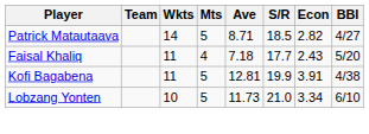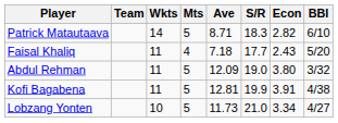 <table class="wikitable">
 <tr>
 <th>Player</th>
 <th>Team</th>
 <th>Wkts</th>
 <th>Mts</th>
 <th>Ave</th>
 <th>S/R</th>
 <th>Econ</th>
 <th>BBI</th>
 </tr>
 <tr>
 <td><a href='#'>Patrick Matautaava</a></td>
 <td></td>
 <td>14</td>
 <td>5</td>
 <td>8.71</td>
-<td>18.5</td>
+<td>18.3</td>
 <td>2.82</td>
-<td>4/27</td>
+<td>6/10</td>
 </tr>
 <tr>
 <td><a href='#'>Faisal Khaliq</a></td>
 <td></td>
 <td>11</td>
 <td>4</td>
 <td>7.18</td>
 <td>17.7</td>
 <td>2.43</td>
 <td>5/20</td>
+</tr>
+<tr>
+<td><a href='#'>Abdul Rehman</a></td>
+<td></td>
+<td>11</td>
+<td>5</td>
+<td>12.09</td>
+<td>19.0</td>
+<td>3.80</td>
+<td>3/32</td>
 </tr>
 <tr>
 <td><a href='#'>Kofi Bagabena</a></td>
 <td></td>
 <td>11</td>
 <td>5</td>
 <td>12.81</td>
 <td>19.9</td>
 <td>3.91</td>
 <td>4/38</td>
 </tr>
 <tr>
 <td><a href='#'>Lobzang Yonten</a></td>
 <td></td>
 <td>10</td>
 <td>5</td>
 <td>11.73</td>
 <td>21.0</td>
 <td>3.34</td>
-<td>6/10</td>
+<td>4/27</td>
 </tr>
 </table>
